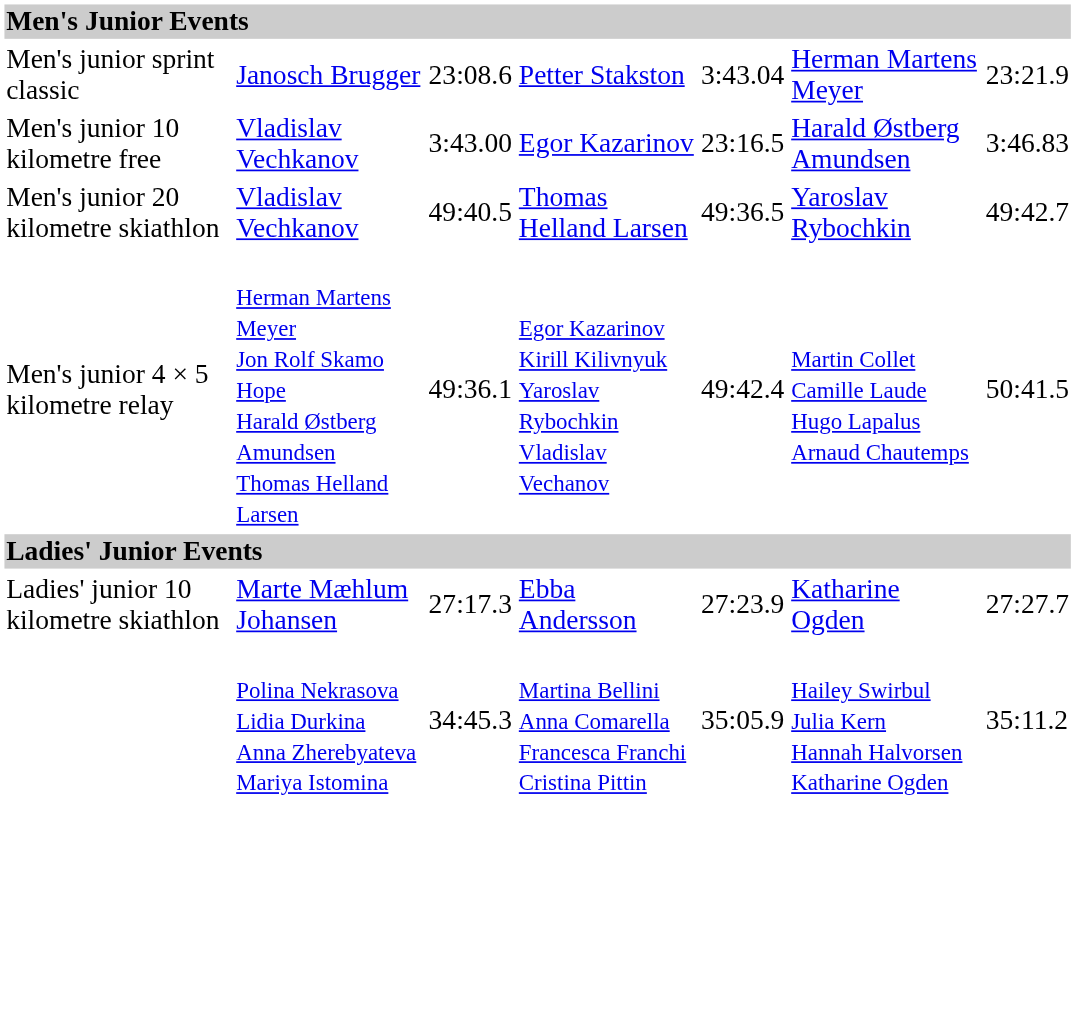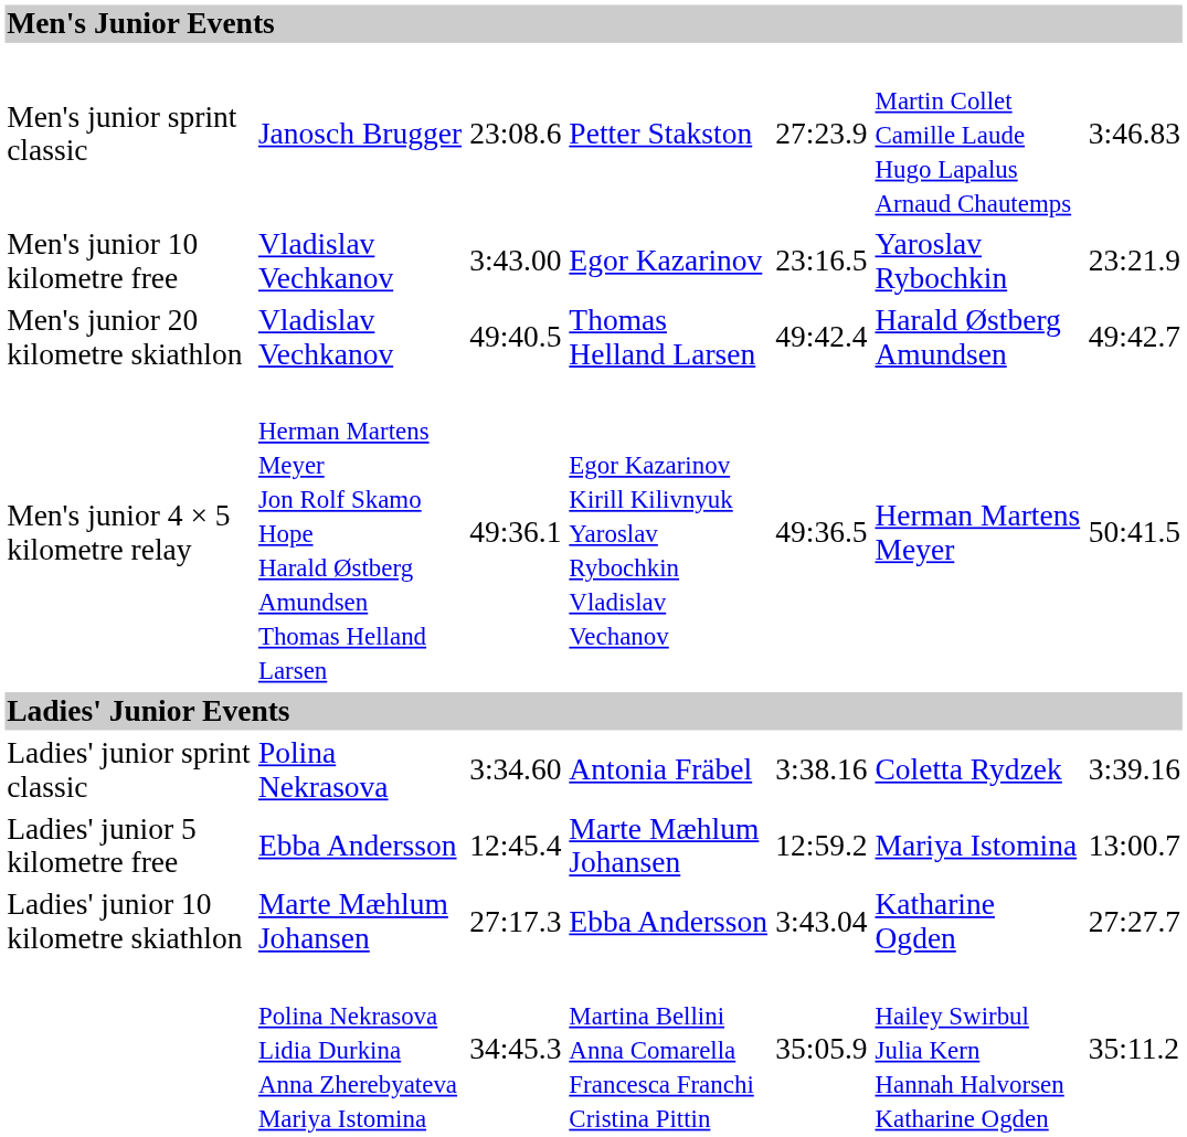 <table>
 <tr style="background:#ccc;">
 <td colspan=7><strong>Men's Junior Events</strong></td>
 </tr>
 <tr>
 <td>Men's junior sprint classic</td>
 <td><a href='#'>Janosch Brugger</a><br></td>
 <td>23:08.6</td>
 <td><a href='#'>Petter Stakston</a><br></td>
-<td>3:43.04</td>
-<td><a href='#'>Herman Martens Meyer</a><br></td>
-<td>23:21.9</td>
+<td>27:23.9</td>
+<td><br><small><a href='#'>Martin Collet</a><br><a href='#'>Camille Laude</a><br><a href='#'>Hugo Lapalus</a><br><a href='#'>Arnaud Chautemps</a></small></td>
+<td>3:46.83</td>
 </tr>
 <tr>
 <td>Men's junior 10 kilometre free</td>
 <td><a href='#'>Vladislav Vechkanov</a><br></td>
 <td>3:43.00</td>
 <td><a href='#'>Egor Kazarinov</a><br></td>
 <td>23:16.5</td>
-<td><a href='#'>Harald Østberg Amundsen</a><br></td>
-<td>3:46.83</td>
+<td><a href='#'>Yaroslav Rybochkin</a><br></td>
+<td>23:21.9</td>
 </tr>
 <tr>
 <td>Men's junior 20 kilometre skiathlon</td>
 <td><a href='#'>Vladislav Vechkanov</a><br></td>
 <td>49:40.5</td>
 <td><a href='#'>Thomas Helland Larsen</a><br></td>
-<td>49:36.5</td>
-<td><a href='#'>Yaroslav Rybochkin</a><br></td>
+<td>49:42.4</td>
+<td><a href='#'>Harald Østberg Amundsen</a><br></td>
 <td>49:42.7</td>
 </tr>
 <tr>
 <td>Men's junior 4 × 5 kilometre relay</td>
 <td><br><small><a href='#'>Herman Martens Meyer</a><br><a href='#'>Jon Rolf Skamo Hope</a><br><a href='#'>Harald Østberg Amundsen</a><br><a href='#'>Thomas Helland Larsen</a></small></td>
 <td>49:36.1</td>
 <td><br><small><a href='#'>Egor Kazarinov</a><br><a href='#'>Kirill Kilivnyuk</a><br><a href='#'>Yaroslav Rybochkin</a><br><a href='#'>Vladislav Vechanov</a></small></td>
-<td>49:42.4</td>
-<td><br><small><a href='#'>Martin Collet</a><br><a href='#'>Camille Laude</a><br><a href='#'>Hugo Lapalus</a><br><a href='#'>Arnaud Chautemps</a></small></td>
+<td>49:36.5</td>
+<td><a href='#'>Herman Martens Meyer</a><br></td>
 <td>50:41.5</td>
 </tr>
 <tr style="background:#ccc;">
 <td colspan=7><strong>Ladies' Junior Events</strong></td>
 </tr>
 <tr>
+<td>Ladies' junior sprint classic</td>
+<td><a href='#'>Polina Nekrasova</a><br></td>
+<td>3:34.60</td>
+<td><a href='#'>Antonia Fräbel</a><br></td>
+<td>3:38.16</td>
+<td><a href='#'>Coletta Rydzek</a><br></td>
+<td>3:39.16</td>
+</tr>
+<tr>
+<td>Ladies' junior 5 kilometre free</td>
+<td><a href='#'>Ebba Andersson</a><br></td>
+<td>12:45.4</td>
+<td><a href='#'>Marte Mæhlum Johansen</a><br></td>
+<td>12:59.2</td>
+<td><a href='#'>Mariya Istomina</a><br></td>
+<td>13:00.7</td>
+</tr>
+<tr>
 <td>Ladies' junior 10 kilometre skiathlon</td>
 <td><a href='#'>Marte Mæhlum Johansen</a><br></td>
 <td>27:17.3</td>
 <td><a href='#'>Ebba Andersson</a><br></td>
-<td>27:23.9</td>
+<td>3:43.04</td>
 <td><a href='#'>Katharine Ogden</a><br></td>
 <td>27:27.7</td>
 </tr>
 <tr>
 <td></td>
 <td><br><small><a href='#'>Polina Nekrasova</a><br><a href='#'>Lidia Durkina</a><br><a href='#'>Anna Zherebyateva</a><br><a href='#'>Mariya Istomina</a></small></td>
 <td>34:45.3</td>
 <td><br><small><a href='#'>Martina Bellini</a><br><a href='#'>Anna Comarella</a><br><a href='#'>Francesca Franchi</a><br><a href='#'>Cristina Pittin</a></small></td>
 <td>35:05.9</td>
 <td><br><small><a href='#'>Hailey Swirbul</a><br><a href='#'>Julia Kern</a><br><a href='#'>Hannah Halvorsen</a><br><a href='#'>Katharine Ogden</a></small></td>
 <td>35:11.2</td>
 </tr>
 <tr>
 </tr>
 </table>
